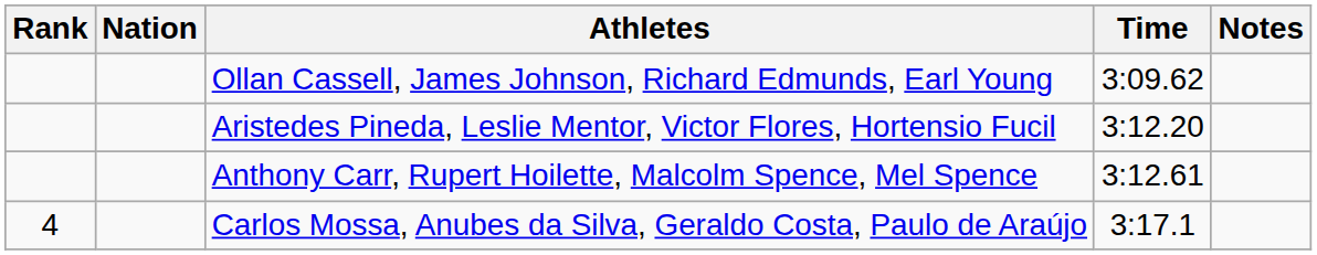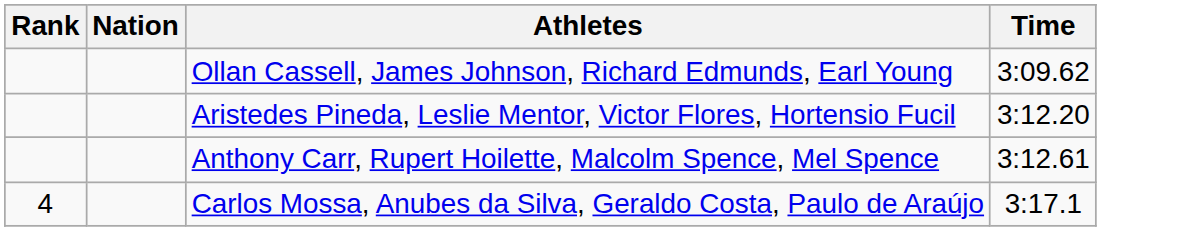 <table class="wikitable sortable" style="text-align:center">
 <tr>
 <th>Rank</th>
 <th>Nation</th>
 <th>Athletes</th>
 <th>Time</th>
-<th>Notes</th>
 </tr>
 <tr>
 <td></td>
 <td align=left></td>
 <td align=left><a href='#'>Ollan Cassell</a>, <a href='#'>James Johnson</a>, <a href='#'>Richard Edmunds</a>, <a href='#'>Earl Young</a></td>
 <td>3:09.62</td>
-<td></td>
 </tr>
 <tr>
 <td></td>
 <td align=left></td>
 <td align=left><a href='#'>Aristedes Pineda</a>, <a href='#'>Leslie Mentor</a>, <a href='#'>Victor Flores</a>, <a href='#'>Hortensio Fucil</a></td>
 <td>3:12.20</td>
-<td></td>
 </tr>
 <tr>
 <td></td>
 <td align=left></td>
 <td align=left><a href='#'>Anthony Carr</a>, <a href='#'>Rupert Hoilette</a>, <a href='#'>Malcolm Spence</a>, <a href='#'>Mel Spence</a></td>
 <td>3:12.61</td>
-<td></td>
 </tr>
 <tr>
 <td>4</td>
 <td align=left></td>
 <td align=left><a href='#'>Carlos Mossa</a>, <a href='#'>Anubes da Silva</a>, <a href='#'>Geraldo Costa</a>, <a href='#'>Paulo de Araújo</a></td>
 <td>3:17.1</td>
-<td></td>
 </tr>
 </table>
